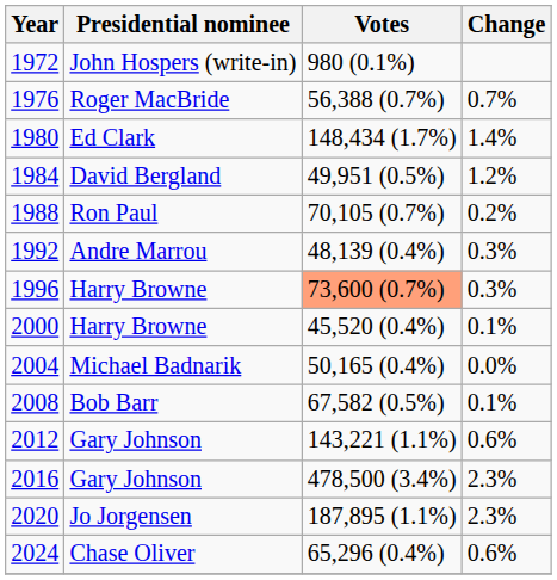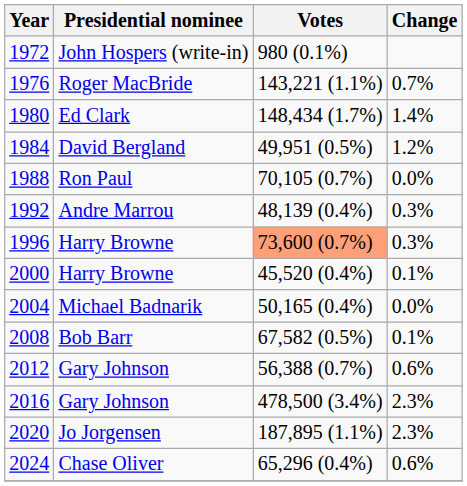 <table class="wikitable">
 <tr>
 <th>Year</th>
 <th>Presidential nominee</th>
 <th>Votes</th>
 <th>Change</th>
 </tr>
 <tr>
 <td><a href='#'>1972</a></td>
 <td><a href='#'>John Hospers</a> (write-in)</td>
 <td>980 (0.1%)</td>
 <td></td>
 </tr>
 <tr>
 <td><a href='#'>1976</a></td>
 <td><a href='#'>Roger MacBride</a></td>
-<td>56,388 (0.7%)</td>
+<td>143,221 (1.1%)</td>
 <td> 0.7%</td>
 </tr>
 <tr>
 <td><a href='#'>1980</a></td>
 <td><a href='#'>Ed Clark</a></td>
 <td>148,434 (1.7%)</td>
 <td> 1.4%</td>
 </tr>
 <tr>
 <td><a href='#'>1984</a></td>
 <td><a href='#'>David Bergland</a></td>
 <td>49,951 (0.5%)</td>
 <td> 1.2%</td>
 </tr>
 <tr>
 <td><a href='#'>1988</a></td>
 <td><a href='#'>Ron Paul</a></td>
 <td>70,105 (0.7%)</td>
-<td> 0.2%</td>
+<td> 0.0%</td>
 </tr>
 <tr>
 <td><a href='#'>1992</a></td>
 <td><a href='#'>Andre Marrou</a></td>
 <td>48,139 (0.4%)</td>
 <td> 0.3%</td>
 </tr>
 <tr>
 <td><a href='#'>1996</a></td>
 <td><a href='#'>Harry Browne</a></td>
 <td style="background: lightsalmon;">73,600 (0.7%)</td>
 <td> 0.3%</td>
 </tr>
 <tr>
 <td><a href='#'>2000</a></td>
 <td><a href='#'>Harry Browne</a></td>
 <td>45,520 (0.4%)</td>
 <td> 0.1%</td>
 </tr>
 <tr>
 <td><a href='#'>2004</a></td>
 <td><a href='#'>Michael Badnarik</a></td>
 <td>50,165 (0.4%)</td>
 <td> 0.0%</td>
 </tr>
 <tr>
 <td><a href='#'>2008</a></td>
 <td><a href='#'>Bob Barr</a></td>
 <td>67,582 (0.5%)</td>
 <td> 0.1%</td>
 </tr>
 <tr>
 <td><a href='#'>2012</a></td>
 <td><a href='#'>Gary Johnson</a></td>
-<td>143,221 (1.1%)</td>
+<td>56,388 (0.7%)</td>
 <td> 0.6%</td>
 </tr>
 <tr>
 <td><a href='#'>2016</a></td>
 <td><a href='#'>Gary Johnson</a></td>
 <td>478,500 (3.4%)</td>
 <td> 2.3%</td>
 </tr>
 <tr>
 <td><a href='#'>2020</a></td>
 <td><a href='#'>Jo Jorgensen</a></td>
 <td>187,895 (1.1%)</td>
 <td> 2.3%</td>
 </tr>
 <tr>
 <td><a href='#'>2024</a></td>
 <td><a href='#'>Chase Oliver</a></td>
 <td>65,296 (0.4%)</td>
 <td> 0.6%</td>
 </tr>
 <tr>
 </tr>
 </table>
